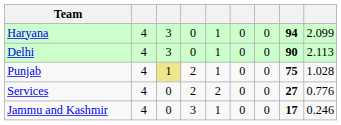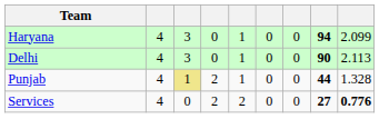 <table class="wikitable" style="text-align:center">
 <tr>
 <th style="width:160px">Team</th>
 <th style="width:25px"></th>
 <th style="width:25px"></th>
 <th style="width:25px"></th>
 <th style="width:25px"></th>
 <th style="width:25px"></th>
 <th style="width:25px"></th>
 <th style="width:25px"></th>
 <th style="width:25px;"></th>
 </tr>
 <tr style="background:#cfc;">
 <td style="text-align:left"><a href='#'>Haryana</a></td>
 <td>4</td>
 <td>3</td>
 <td>0</td>
 <td>1</td>
 <td>0</td>
 <td>0</td>
 <td><strong>94</strong></td>
 <td>2.099</td>
 </tr>
 <tr style="background:#cfc;">
 <td style="text-align:left"><a href='#'>Delhi</a></td>
 <td>4</td>
 <td>3</td>
 <td>0</td>
 <td>1</td>
 <td>0</td>
 <td>0</td>
 <td><strong>90</strong></td>
 <td>2.113</td>
 </tr>
 <tr>
 <td style="text-align:left"><a href='#'>Punjab</a></td>
 <td>4</td>
 <td style="background: khaki;">1</td>
 <td>2</td>
 <td>1</td>
 <td>0</td>
 <td>0</td>
-<td><strong>75</strong></td>
-<td>1.028</td>
+<td><strong>44</strong></td>
+<td>1.328</td>
 </tr>
 <tr>
 <td style="text-align:left"><a href='#'>Services</a></td>
 <td>4</td>
 <td>0</td>
 <td>2</td>
 <td>2</td>
 <td>0</td>
 <td>0</td>
 <td><strong>27</strong></td>
-<td>0.776</td>
-</tr>
-<tr>
-<td style="text-align:left"><a href='#'>Jammu and Kashmir</a></td>
-<td>4</td>
-<td>0</td>
-<td>3</td>
-<td>1</td>
-<td>0</td>
-<td>0</td>
-<td><strong>17</strong></td>
-<td>0.246</td>
+<td><strong>0.776</strong></td>
 </tr>
 </table>
